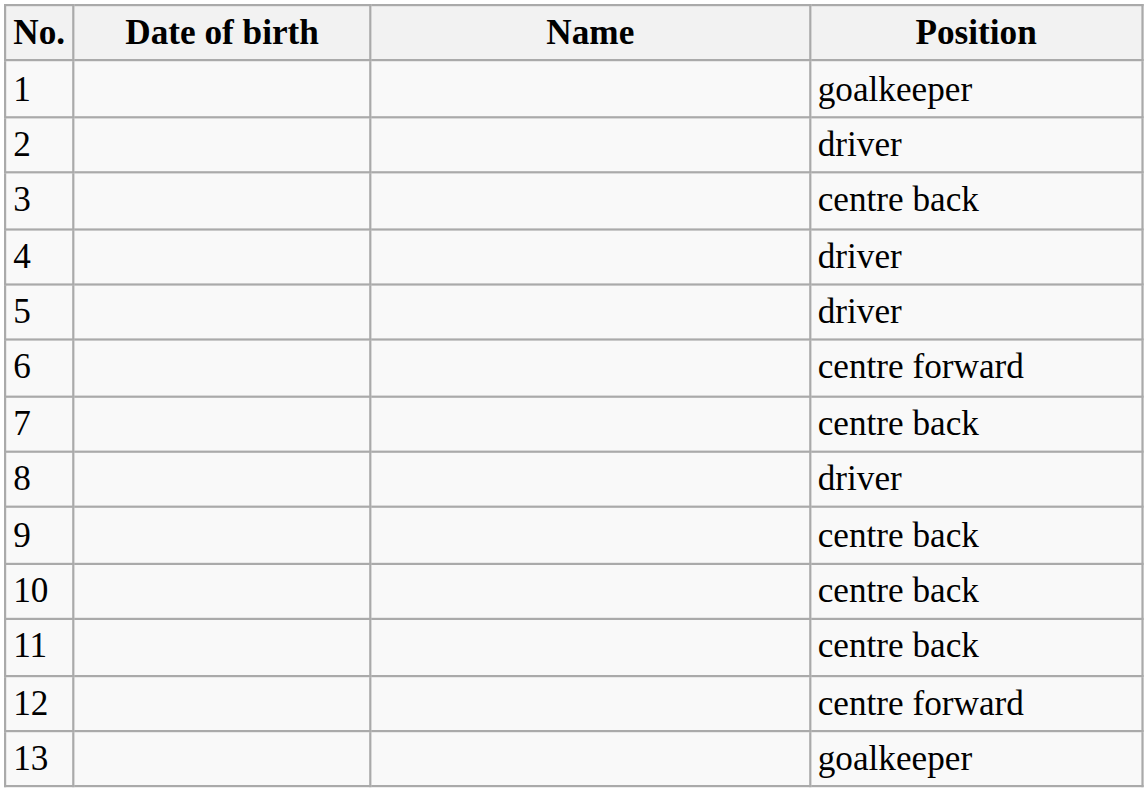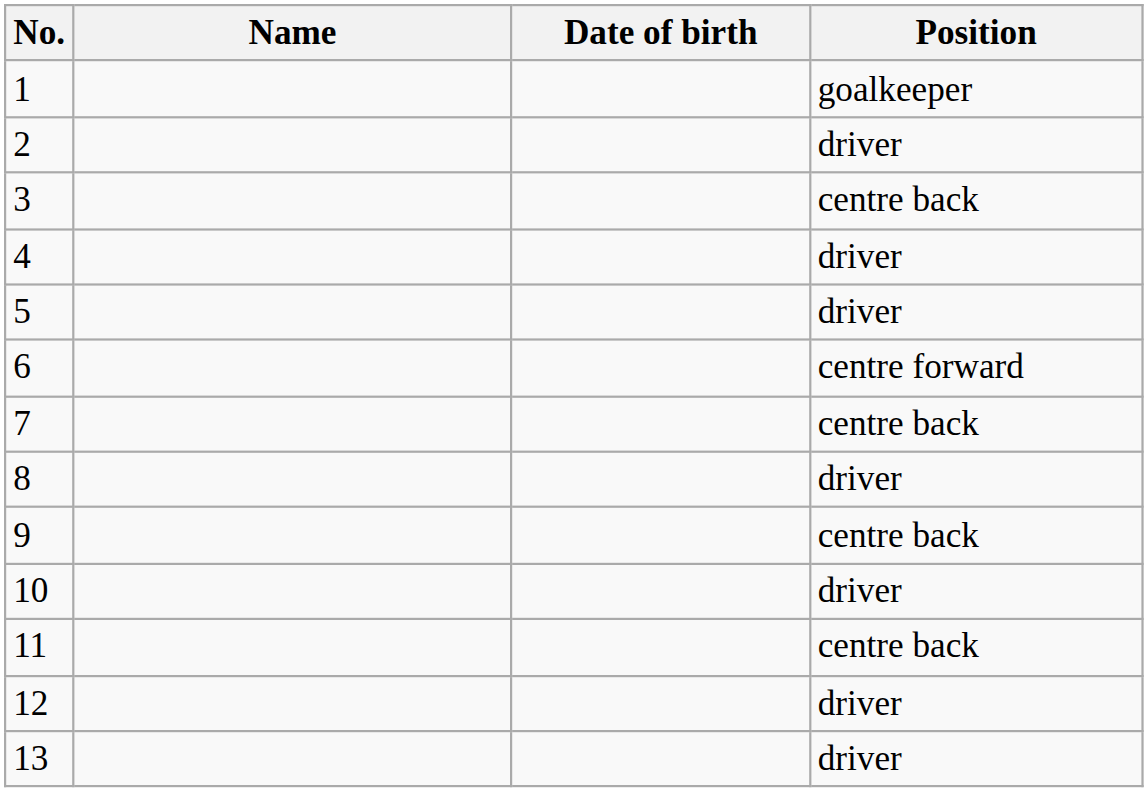 <table class=wikitable sortable style=font-size:100%; text-align:center;>
 <tr>
 <th>No.</th>
+<th style=width:12em>Name</th>
 <th style=width:8em>Date of birth</th>
-<th style=width:12em>Name</th>
 <th style=width:9em>Position</th>
 </tr>
 <tr>
 <td>1</td>
+<td align=left></td>
 <td></td>
-<td align=left></td>
 <td>goalkeeper</td>
 </tr>
 <tr>
 <td>2</td>
+<td align=left></td>
 <td></td>
-<td align=left></td>
 <td>driver</td>
 </tr>
 <tr>
 <td>3</td>
+<td align=left></td>
 <td></td>
-<td align=left></td>
 <td>centre back</td>
 </tr>
 <tr>
 <td>4</td>
+<td align=left></td>
 <td></td>
-<td align=left></td>
 <td>driver</td>
 </tr>
 <tr>
 <td>5</td>
+<td align=left></td>
 <td></td>
-<td align=left></td>
 <td>driver</td>
 </tr>
 <tr>
 <td>6</td>
+<td align=left></td>
 <td></td>
-<td align=left></td>
 <td>centre forward</td>
 </tr>
 <tr>
 <td>7</td>
+<td align=left></td>
 <td></td>
-<td align=left></td>
 <td>centre back</td>
 </tr>
 <tr>
 <td>8</td>
+<td align=left></td>
 <td></td>
-<td align=left></td>
 <td>driver</td>
 </tr>
 <tr>
 <td>9</td>
+<td align=left></td>
 <td></td>
-<td align=left></td>
 <td>centre back</td>
 </tr>
 <tr>
 <td>10</td>
+<td align=left></td>
 <td></td>
-<td align=left></td>
-<td>centre back</td>
+<td>driver</td>
 </tr>
 <tr>
 <td>11</td>
+<td align=left></td>
 <td></td>
-<td align=left></td>
 <td>centre back</td>
 </tr>
 <tr>
 <td>12</td>
+<td align=left></td>
 <td></td>
-<td align=left></td>
-<td>centre forward</td>
+<td>driver</td>
 </tr>
 <tr>
 <td>13</td>
+<td align=left></td>
 <td></td>
-<td align=left></td>
-<td>goalkeeper</td>
+<td>driver</td>
 </tr>
 </table>
